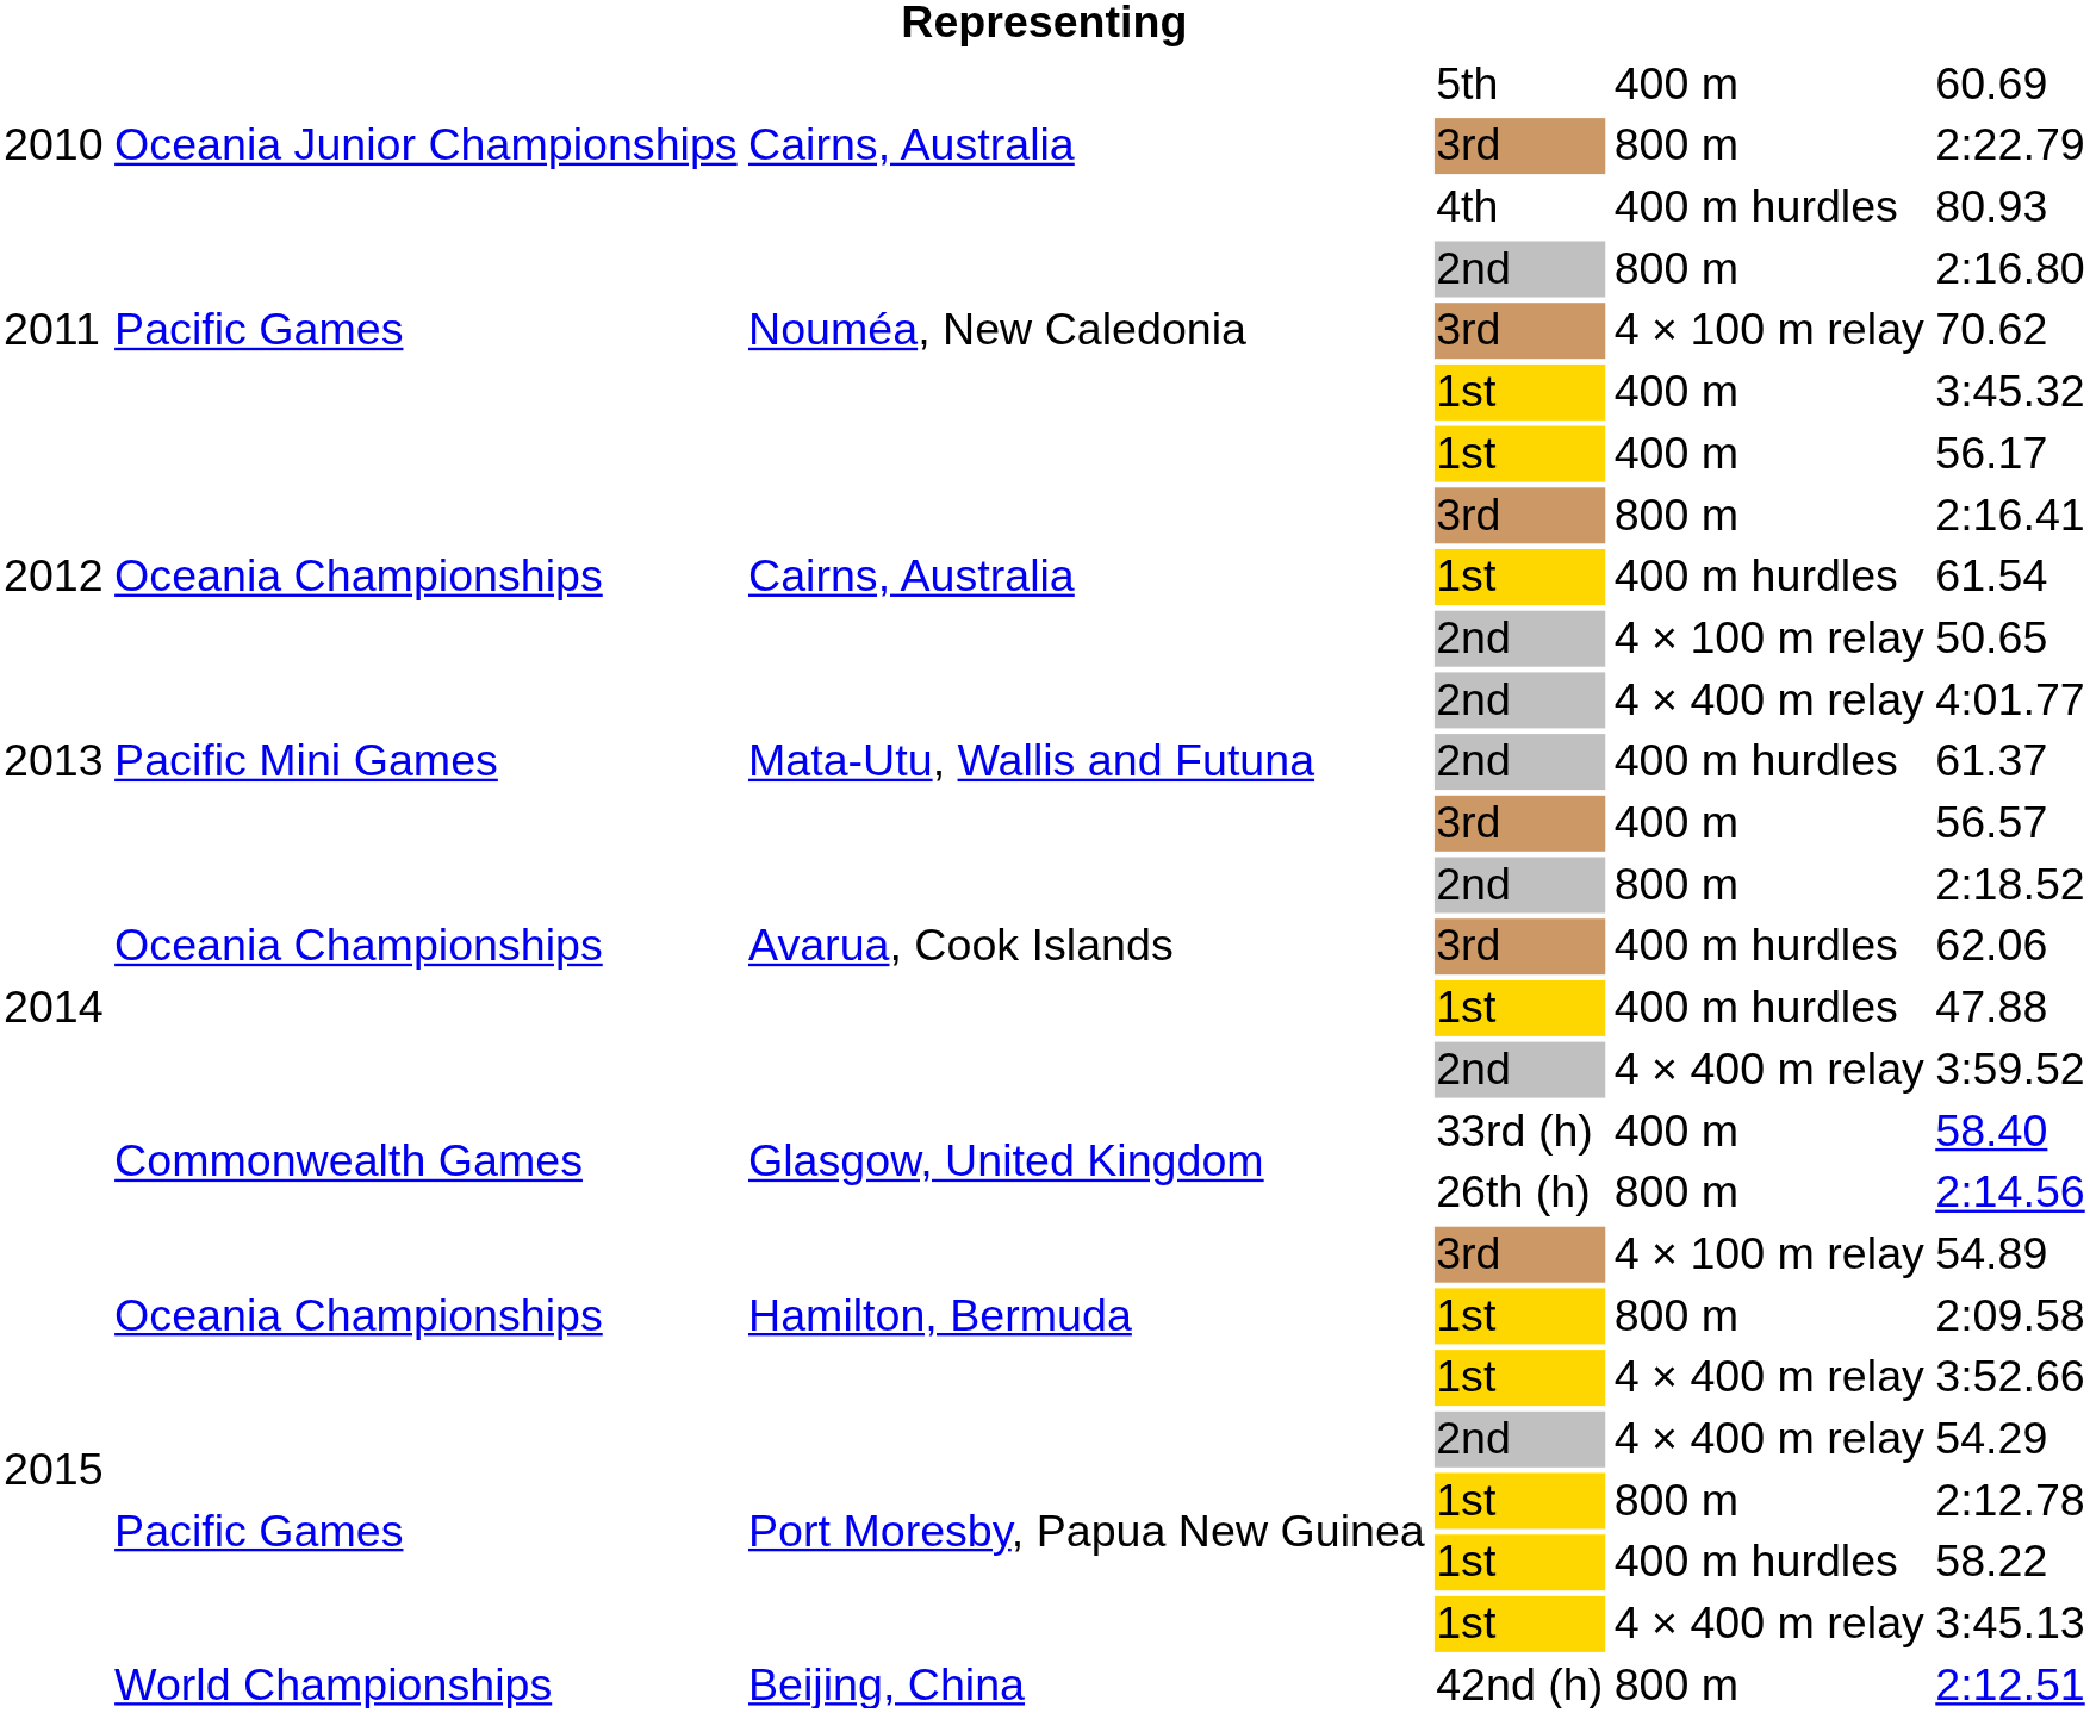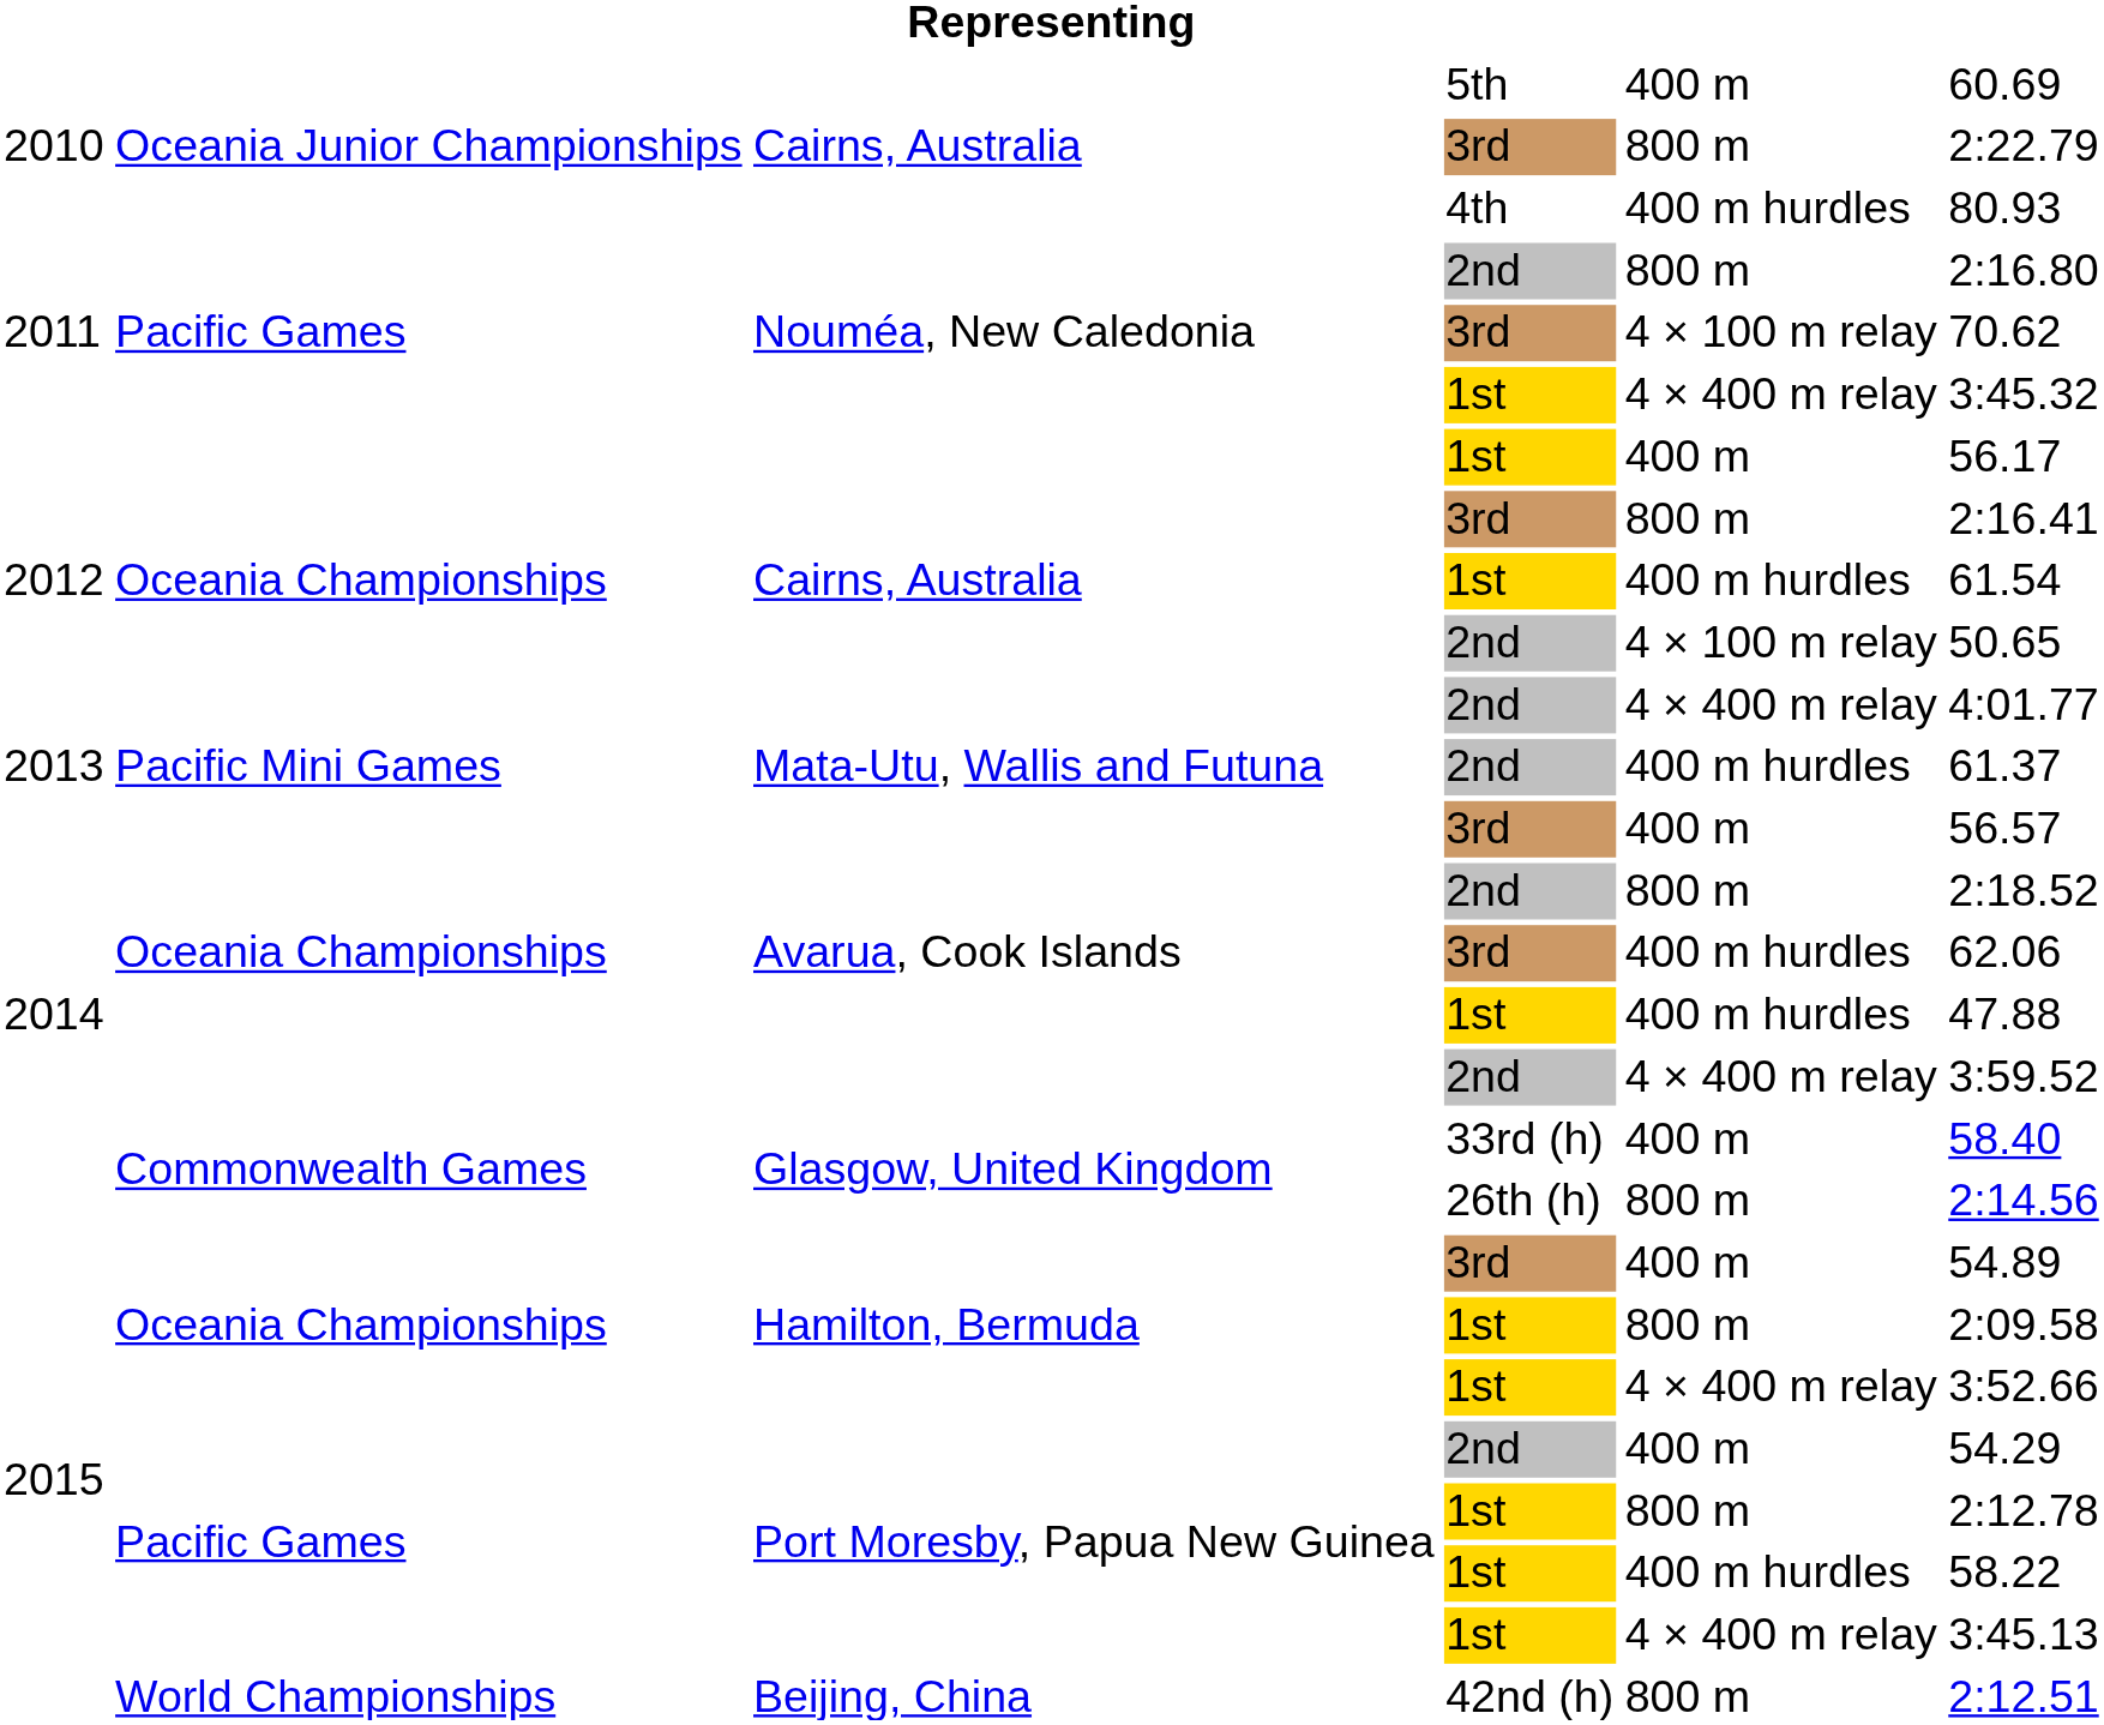 <table>
 <tr>
 <th colspan="6">Representing </th>
 </tr>
 <tr>
 <td rowspan=3>2010</td>
 <td rowspan=3><a href='#'>Oceania Junior Championships</a></td>
 <td rowspan=3><a href='#'>Cairns, Australia</a></td>
 <td>5th</td>
 <td>400 m</td>
 <td>60.69</td>
 </tr>
 <tr>
 <td bgcolor=cc9966>3rd</td>
 <td>800 m</td>
 <td>2:22.79</td>
 </tr>
 <tr>
 <td>4th</td>
 <td>400 m hurdles</td>
 <td>80.93</td>
 </tr>
 <tr>
 <td rowspan=3>2011</td>
 <td rowspan=3><a href='#'>Pacific Games</a></td>
 <td rowspan=3><a href='#'>Nouméa</a>, New Caledonia</td>
 <td bgcolor=silver>2nd</td>
 <td>800 m</td>
 <td>2:16.80</td>
 </tr>
 <tr>
 <td bgcolor=cc9966>3rd</td>
 <td>4 × 100 m relay</td>
 <td>70.62</td>
 </tr>
 <tr>
 <td bgcolor=gold>1st</td>
-<td>400 m</td>
+<td>4 × 400 m relay</td>
 <td>3:45.32</td>
 </tr>
 <tr>
 <td rowspan=5>2012</td>
 <td rowspan=5><a href='#'>Oceania Championships</a></td>
 <td rowspan=5><a href='#'>Cairns, Australia</a></td>
 <td bgcolor=gold>1st</td>
 <td>400 m</td>
 <td>56.17</td>
 </tr>
 <tr>
 <td bgcolor=cc9966>3rd</td>
 <td>800 m</td>
 <td>2:16.41</td>
 </tr>
 <tr>
 <td bgcolor=gold>1st</td>
 <td>400 m hurdles</td>
 <td>61.54</td>
 </tr>
 <tr>
 <td bgcolor=silver>2nd</td>
 <td>4 × 100 m relay</td>
 <td>50.65</td>
 </tr>
 <tr>
 <td bgcolor=silver>2nd</td>
 <td>4 × 400 m relay</td>
 <td>4:01.77</td>
 </tr>
 <tr>
 <td>2013</td>
 <td><a href='#'>Pacific Mini Games</a></td>
 <td><a href='#'>Mata-Utu</a>, <a href='#'>Wallis and Futuna</a></td>
 <td bgcolor=silver>2nd</td>
 <td>400 m hurdles</td>
 <td>61.37</td>
 </tr>
 <tr>
 <td rowspan=7>2014</td>
 <td rowspan=5><a href='#'>Oceania Championships</a></td>
 <td rowspan=5><a href='#'>Avarua</a>, Cook Islands</td>
 <td bgcolor=cc9966>3rd</td>
 <td>400 m</td>
 <td>56.57</td>
 </tr>
 <tr>
 <td bgcolor=silver>2nd</td>
 <td>800 m</td>
 <td>2:18.52</td>
 </tr>
 <tr>
 <td bgcolor=cc9966>3rd</td>
 <td>400 m hurdles</td>
 <td>62.06</td>
 </tr>
 <tr>
 <td bgcolor=gold>1st</td>
 <td>400 m hurdles</td>
 <td>47.88</td>
 </tr>
 <tr>
 <td bgcolor=silver>2nd</td>
 <td>4 × 400 m relay</td>
 <td>3:59.52</td>
 </tr>
 <tr>
 <td rowspan=2><a href='#'>Commonwealth Games</a></td>
 <td rowspan=2><a href='#'>Glasgow, United Kingdom</a></td>
 <td>33rd (h)</td>
 <td>400 m</td>
 <td><a href='#'>58.40</a></td>
 </tr>
 <tr>
 <td>26th (h)</td>
 <td>800 m</td>
 <td><a href='#'>2:14.56</a></td>
 </tr>
 <tr>
 <td rowspan=8>2015</td>
 <td rowspan=3><a href='#'>Oceania Championships</a></td>
 <td rowspan=3><a href='#'>Hamilton, Bermuda</a></td>
 <td bgcolor=cc9966>3rd</td>
-<td>4 × 100 m relay</td>
+<td>400 m</td>
 <td>54.89</td>
 </tr>
 <tr>
 <td bgcolor=gold>1st</td>
 <td>800 m</td>
 <td>2:09.58</td>
 </tr>
 <tr>
 <td bgcolor=gold>1st</td>
 <td>4 × 400 m relay</td>
 <td>3:52.66</td>
 </tr>
 <tr>
 <td rowspan=4><a href='#'>Pacific Games</a></td>
 <td rowspan=4><a href='#'>Port Moresby</a>, Papua New Guinea</td>
 <td bgcolor=silver>2nd</td>
-<td>4 × 400 m relay</td>
+<td>400 m</td>
 <td>54.29</td>
 </tr>
 <tr>
 <td bgcolor=gold>1st</td>
 <td>800 m</td>
 <td>2:12.78</td>
 </tr>
 <tr>
 <td bgcolor=gold>1st</td>
 <td>400 m hurdles</td>
 <td>58.22</td>
 </tr>
 <tr>
 <td bgcolor=gold>1st</td>
 <td>4 × 400 m relay</td>
 <td>3:45.13</td>
 </tr>
 <tr>
 <td><a href='#'>World Championships</a></td>
 <td><a href='#'>Beijing, China</a></td>
 <td>42nd (h)</td>
 <td>800 m</td>
 <td><a href='#'>2:12.51</a></td>
 </tr>
 </table>
